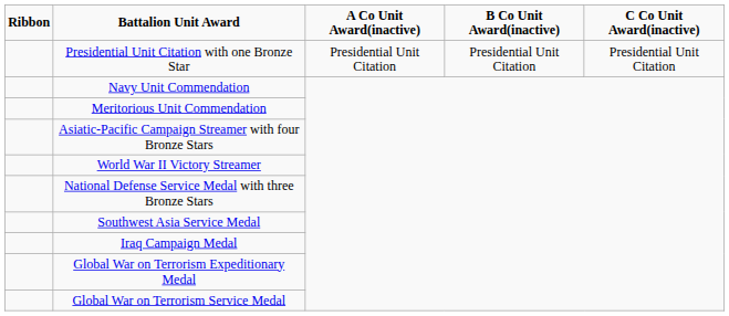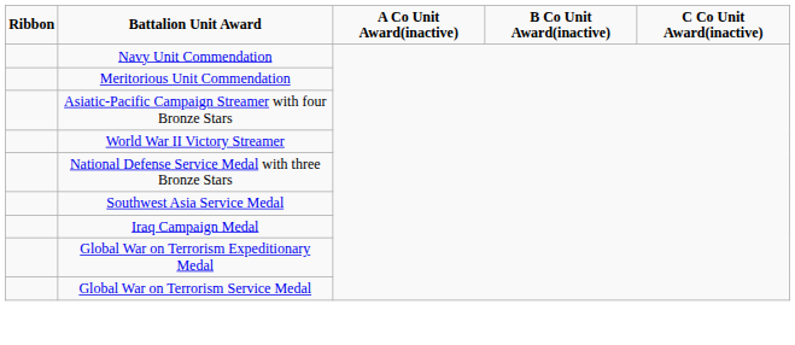 <table class="wikitable" style="text-align:center; clear: center">
 <tr>
 <td><strong>Ribbon</strong></td>
 <td><strong>Battalion Unit Award </strong></td>
 <td><strong>A Co Unit Award(inactive)</strong></td>
 <td><strong>B Co Unit Award(inactive)</strong></td>
 <td><strong>C Co Unit Award(inactive)</strong></td>
-</tr>
-<tr>
-<td></td>
-<td><a href='#'>Presidential Unit Citation</a> with one Bronze Star</td>
-<td>Presidential Unit Citation</td>
-<td>Presidential Unit Citation</td>
-<td>Presidential Unit Citation</td>
 </tr>
 <tr>
 <td>  </td>
 <td><a href='#'>Navy Unit Commendation</a></td>
 </tr>
 <tr>
 <td></td>
 <td><a href='#'>Meritorious Unit Commendation</a></td>
 </tr>
 <tr>
 <td></td>
 <td><a href='#'>Asiatic-Pacific Campaign Streamer</a> with four Bronze Stars</td>
 </tr>
 <tr>
 <td></td>
 <td><a href='#'>World War II Victory Streamer</a></td>
 </tr>
 <tr>
 <td></td>
 <td><a href='#'>National Defense Service Medal</a> with three Bronze Stars</td>
 </tr>
 <tr>
 <td></td>
 <td><a href='#'>Southwest Asia Service Medal</a></td>
 </tr>
 <tr>
 <td></td>
 <td><a href='#'>Iraq Campaign Medal</a></td>
 </tr>
 <tr>
 <td></td>
 <td><a href='#'>Global War on Terrorism Expeditionary Medal</a></td>
 </tr>
 <tr>
 <td></td>
 <td><a href='#'>Global War on Terrorism Service Medal</a></td>
 </tr>
 </table>
